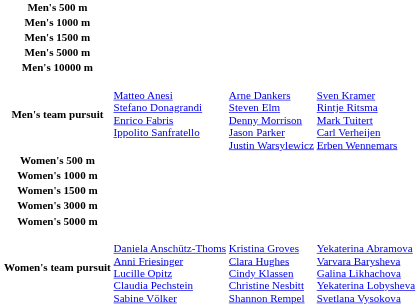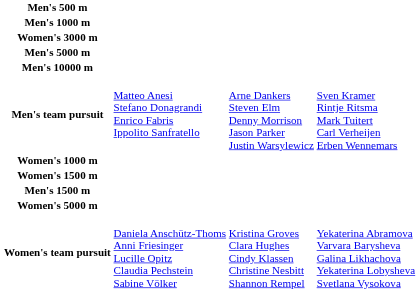 <table>
 <tr>
 <th scope="row">Men's 500 m<br></th>
 <td></td>
 <td></td>
 <td></td>
 </tr>
 <tr>
 <th scope="row">Men's 1000 m<br></th>
 <td></td>
 <td></td>
 <td></td>
 </tr>
 <tr>
-<th scope="row">Men's 1500 m<br></th>
+<th scope="row">Women's 3000 m<br></th>
 <td></td>
 <td></td>
 <td></td>
 </tr>
 <tr>
 <th scope="row">Men's 5000 m<br></th>
 <td></td>
 <td></td>
 <td></td>
 </tr>
 <tr>
 <th scope="row">Men's 10000 m<br></th>
 <td></td>
 <td></td>
 <td></td>
 </tr>
 <tr>
 <th scope="row">Men's team pursuit<br></th>
 <td valign=top><br><a href='#'>Matteo Anesi</a> <br><a href='#'>Stefano Donagrandi</a><br><a href='#'>Enrico Fabris</a><br><a href='#'>Ippolito Sanfratello</a></td>
 <td><br><a href='#'>Arne Dankers</a><br><a href='#'>Steven Elm</a><br><a href='#'>Denny Morrison</a><br><a href='#'>Jason Parker</a><br><a href='#'>Justin Warsylewicz</a></td>
 <td><br><a href='#'>Sven Kramer</a><br><a href='#'>Rintje Ritsma</a><br><a href='#'>Mark Tuitert</a><br><a href='#'>Carl Verheijen</a><br><a href='#'>Erben Wennemars</a></td>
 </tr>
 <tr>
-<th scope="row">Women's 500 m<br></th>
-<td></td>
-<td></td>
-<td></td>
-</tr>
-<tr>
 <th scope="row">Women's 1000 m<br></th>
 <td></td>
 <td></td>
 <td></td>
 </tr>
 <tr>
 <th scope="row">Women's 1500 m<br></th>
 <td></td>
 <td></td>
 <td></td>
 </tr>
 <tr>
-<th scope="row">Women's 3000 m<br></th>
+<th scope="row">Men's 1500 m<br></th>
 <td></td>
 <td></td>
 <td></td>
 </tr>
 <tr>
 <th scope="row">Women's 5000 m<br></th>
 <td></td>
 <td></td>
 <td></td>
 </tr>
 <tr>
 <th scope="row">Women's team pursuit<br></th>
 <td><br><a href='#'>Daniela Anschütz-Thoms</a><br><a href='#'>Anni Friesinger</a><br><a href='#'>Lucille Opitz</a><br><a href='#'>Claudia Pechstein</a><br><a href='#'>Sabine Völker</a></td>
 <td><br><a href='#'>Kristina Groves</a><br><a href='#'>Clara Hughes</a><br><a href='#'>Cindy Klassen</a><br><a href='#'>Christine Nesbitt</a><br><a href='#'>Shannon Rempel</a></td>
 <td><br><a href='#'>Yekaterina Abramova</a><br><a href='#'>Varvara Barysheva</a><br><a href='#'>Galina Likhachova</a><br><a href='#'>Yekaterina Lobysheva</a><br><a href='#'>Svetlana Vysokova</a></td>
 </tr>
 </table>
